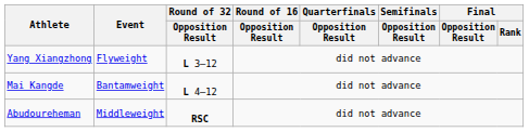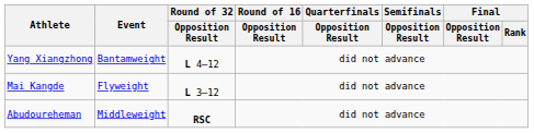 <table class="wikitable" style="font-size:90%">
 <tr>
 <th rowspan="2">Athlete</th>
 <th rowspan="2">Event</th>
 <th>Round of 32</th>
 <th>Round of 16</th>
 <th>Quarterfinals</th>
 <th>Semifinals</th>
 <th colspan=2>Final</th>
 </tr>
 <tr style="font-size:95%">
 <th>Opposition<br>Result</th>
 <th>Opposition<br>Result</th>
 <th>Opposition<br>Result</th>
 <th>Opposition<br>Result</th>
 <th>Opposition<br>Result</th>
 <th>Rank</th>
 </tr>
 <tr>
 <td align=left><a href='#'>Yang Xiangzhong</a></td>
-<td align=left><a href='#'>Flyweight</a></td>
-<td align=center><br><strong>L</strong> 3–12</td>
+<td align=left><a href='#'>Bantamweight</a></td>
+<td align=center><br><strong>L</strong> 4–12</td>
 <td align=center colspan=5>did not advance</td>
 </tr>
 <tr>
 <td align=left><a href='#'>Mai Kangde</a></td>
-<td align=left><a href='#'>Bantamweight</a></td>
-<td align=center><br><strong>L</strong> 4–12</td>
+<td align=left><a href='#'>Flyweight</a></td>
+<td align=center><br><strong>L</strong> 3–12</td>
 <td align=center colspan=5>did not advance</td>
 </tr>
 <tr>
 <td align=left><a href='#'>Abudoureheman</a></td>
 <td align=left><a href='#'>Middleweight</a></td>
 <td align=center><br><strong>RSC</strong></td>
 <td align=center colspan=5>did not advance</td>
 </tr>
 </table>
